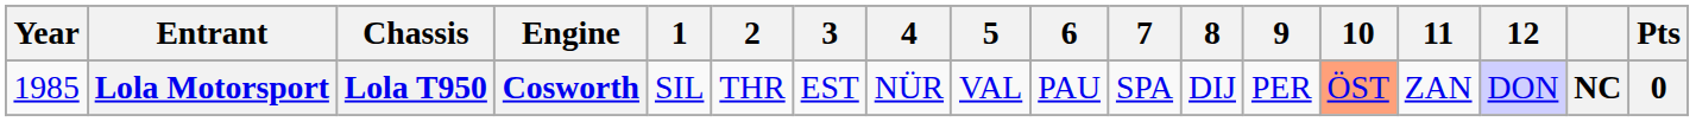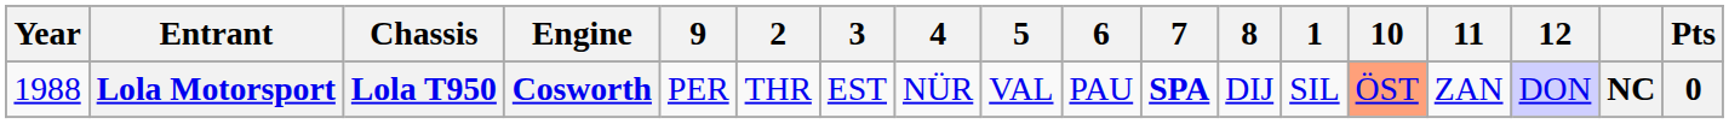 <table class="wikitable" style="text-align:center; font-size:90%">
 <tr>
 <th>Year</th>
 <th>Entrant</th>
 <th>Chassis</th>
 <th>Engine</th>
-<th>1</th>
+<th>9</th>
 <th>2</th>
 <th>3</th>
 <th>4</th>
 <th>5</th>
 <th>6</th>
 <th>7</th>
 <th>8</th>
-<th>9</th>
+<th>1</th>
 <th>10</th>
 <th>11</th>
 <th>12</th>
 <th></th>
 <th>Pts</th>
 </tr>
 <tr>
-<td><a href='#'>1985</a></td>
+<td><a href='#'>1988</a></td>
 <th><a href='#'>Lola Motorsport</a></th>
 <th><a href='#'>Lola T950</a></th>
 <th><a href='#'>Cosworth</a></th>
-<td><a href='#'>SIL</a></td>
+<td><a href='#'>PER</a></td>
 <td><a href='#'>THR</a></td>
 <td><a href='#'>EST</a></td>
 <td><a href='#'>NÜR</a></td>
 <td><a href='#'>VAL</a></td>
 <td><a href='#'>PAU</a></td>
-<td><a href='#'>SPA</a></td>
+<td><strong><a href='#'>SPA</a></strong></td>
 <td><a href='#'>DIJ</a></td>
-<td><a href='#'>PER</a></td>
+<td><a href='#'>SIL</a></td>
 <td style="background: lightsalmon;"><a href='#'>ÖST</a></td>
 <td><a href='#'>ZAN</a></td>
 <td style="background:#CFCFFF;"><a href='#'>DON</a><br></td>
 <th>NC</th>
 <th>0</th>
 </tr>
 </table>
